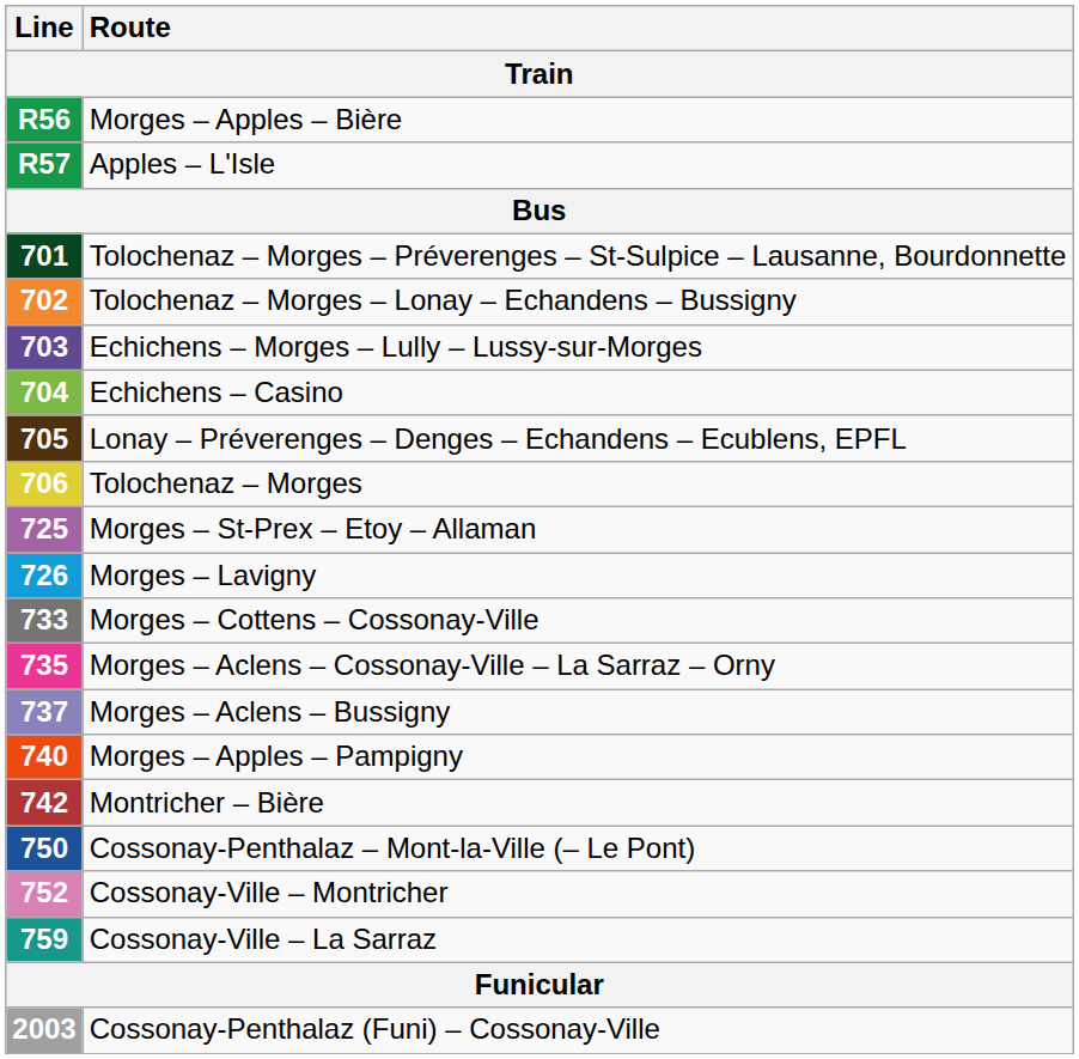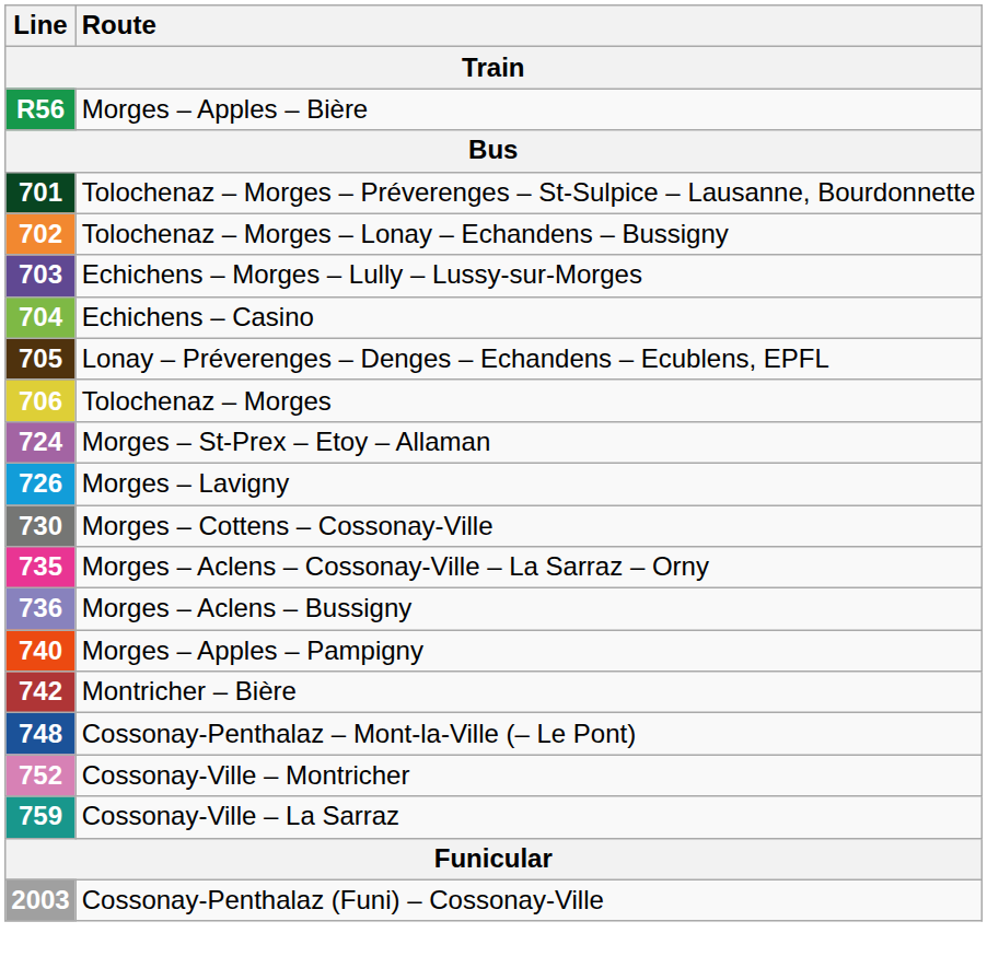 <table class="wikitable">
 <tr>
 <th>Line</th>
 <th style="text-align:left">Route</th>
 </tr>
 <tr>
 <th colspan="2" style="text-align:center;">Train</th>
 </tr>
 <tr>
 <td style="text-align:center; background:#16984B; color:#FFFFFF;"><strong>R56</strong></td>
 <td>Morges – Apples – Bière</td>
-</tr>
-<tr>
-<td style="text-align:center; background:#16984B; color:#FFFFFF;"><strong>R57</strong></td>
-<td>Apples – L'Isle</td>
 </tr>
 <tr>
 <th colspan="2" style="text-align:center;">Bus</th>
 </tr>
 <tr>
 <td style="text-align:center; background:#084521; color:#FFFFFF;"><strong>701</strong></td>
 <td>Tolochenaz – Morges – Préverenges – St-Sulpice – Lausanne, Bourdonnette</td>
 </tr>
 <tr>
 <td style="text-align:center; background:#F28830; color:#FFFFFF;"><strong>702</strong></td>
 <td>Tolochenaz – Morges – Lonay – Echandens – Bussigny</td>
 </tr>
 <tr>
 <td style="text-align:center; background:#604892; color:#FFFFFF;"><strong>703</strong></td>
 <td>Echichens – Morges – Lully – Lussy-sur-Morges</td>
 </tr>
 <tr>
 <td style="text-align:center; background:#7EB945; color:#FFFFFF;"><strong>704</strong></td>
 <td>Echichens – Casino</td>
 </tr>
 <tr>
 <td style="text-align:center; background:#4F320D; color:#FFFFFF;"><strong>705</strong></td>
 <td>Lonay – Préverenges – Denges – Echandens – Ecublens, EPFL</td>
 </tr>
 <tr>
 <td style="text-align:center; background:#DECF37; color:#FFFFFF;"><strong>706</strong></td>
 <td>Tolochenaz – Morges</td>
 </tr>
 <tr>
-<td style="text-align:center; background:#A364A3; color:#FFFFFF;"><strong>725</strong></td>
+<td style="text-align:center; background:#A364A3; color:#FFFFFF;"><strong>724</strong></td>
 <td>Morges – St-Prex – Etoy – Allaman</td>
 </tr>
 <tr>
 <td style="text-align:center; background:#129DD9; color:#FFFFFF;"><strong>726</strong></td>
 <td>Morges – Lavigny</td>
 </tr>
 <tr>
-<td style="text-align:center; background:#757674; color:#FFFFFF;"><strong>733</strong></td>
+<td style="text-align:center; background:#757674; color:#FFFFFF;"><strong>730</strong></td>
 <td>Morges – Cottens – Cossonay-Ville</td>
 </tr>
 <tr>
 <td style="text-align:center; background:#E93593; color:#FFFFFF;"><strong>735</strong></td>
 <td>Morges – Aclens – Cossonay-Ville – La Sarraz – Orny</td>
 </tr>
 <tr>
-<td style="text-align:center; background:#8882BD; color:#FFFFFF;"><strong>737</strong></td>
+<td style="text-align:center; background:#8882BD; color:#FFFFFF;"><strong>736</strong></td>
 <td>Morges – Aclens – Bussigny</td>
 </tr>
 <tr>
 <td style="text-align:center; background:#EC4A11; color:#FFFFFF;"><strong>740</strong></td>
 <td>Morges – Apples – Pampigny</td>
 </tr>
 <tr>
 <td style="text-align:center; background:#AF3536; color:#FFFFFF;"><strong>742</strong></td>
 <td>Montricher – Bière</td>
 </tr>
 <tr>
-<td style="text-align:center; background:#1B5299; color:#FFFFFF;"><strong>750</strong></td>
+<td style="text-align:center; background:#1B5299; color:#FFFFFF;"><strong>748</strong></td>
 <td>Cossonay-Penthalaz – Mont-la-Ville (– Le Pont)</td>
 </tr>
 <tr>
 <td style="text-align:center; background:#D781B5; color:#FFFFFF;"><strong>752</strong></td>
 <td>Cossonay-Ville – Montricher</td>
 </tr>
 <tr>
 <td style="text-align:center; background:#18978C; color:#FFFFFF;"><strong>759</strong></td>
 <td>Cossonay-Ville – La Sarraz</td>
 </tr>
 <tr>
 <th colspan="2" style="text-align:center;">Funicular</th>
 </tr>
 <tr>
 <td style="text-align:center; background:#A0A0A0; color:#FFFFFF;"><strong>2003</strong></td>
 <td>Cossonay-Penthalaz (Funi) – Cossonay-Ville</td>
 </tr>
 </table>
